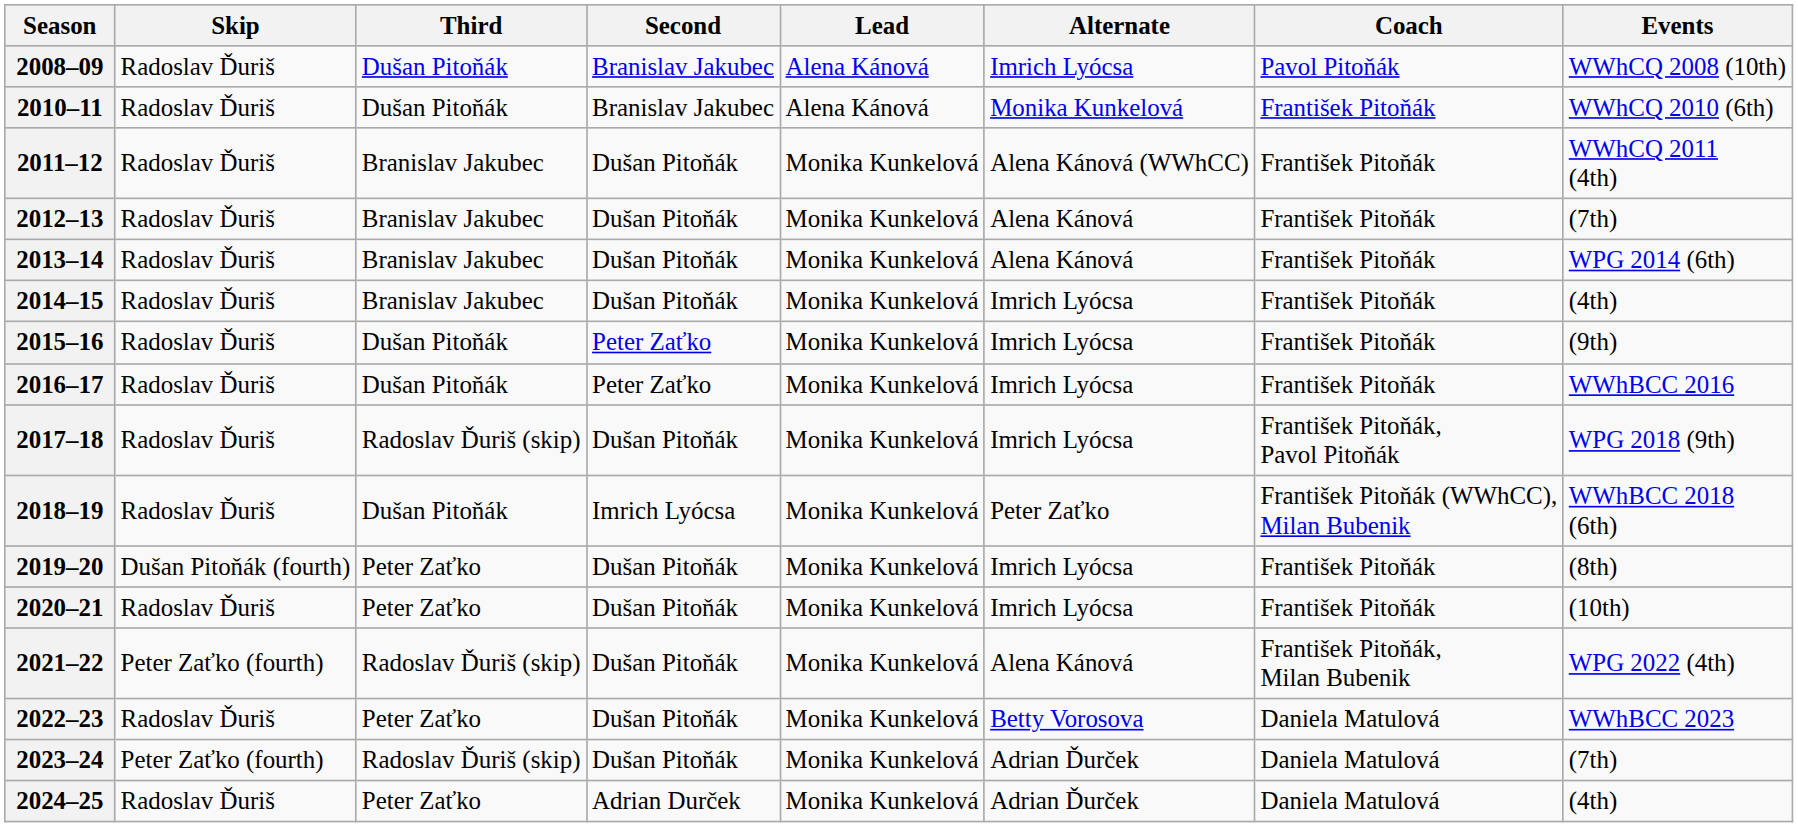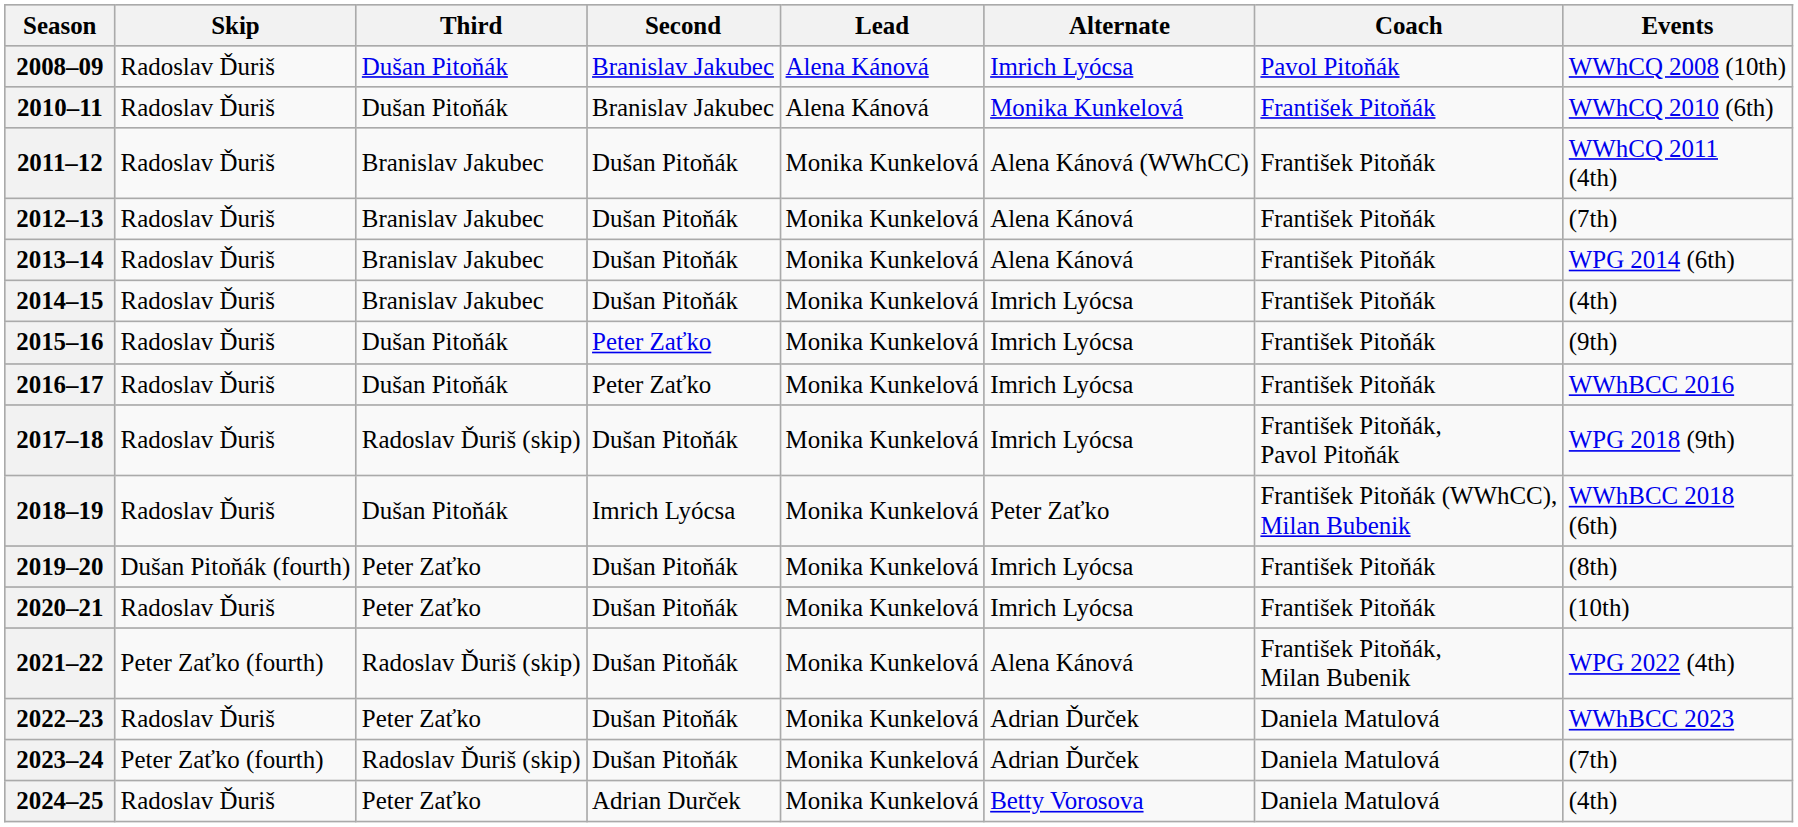 <table class="wikitable" style=font-size:95%>
 <tr>
 <th scope="col" width=60>Season</th>
 <th scope="col">Skip</th>
 <th scope="col">Third</th>
 <th scope="col">Second</th>
 <th scope="col">Lead</th>
 <th scope="col">Alternate</th>
 <th scope="col">Coach</th>
 <th scope="col">Events</th>
 </tr>
 <tr>
 <th scope="row">2008–09</th>
 <td>Radoslav Ďuriš</td>
 <td><a href='#'>Dušan Pitoňák</a></td>
 <td><a href='#'>Branislav Jakubec</a></td>
 <td><a href='#'>Alena Kánová</a></td>
 <td><a href='#'>Imrich Lyócsa</a></td>
 <td><a href='#'>Pavol Pitoňák</a></td>
 <td><a href='#'>WWhCQ 2008</a> (10th)</td>
 </tr>
 <tr>
 <th scope="row">2010–11</th>
 <td>Radoslav Ďuriš</td>
 <td>Dušan Pitoňák</td>
 <td>Branislav Jakubec</td>
 <td>Alena Kánová</td>
 <td><a href='#'>Monika Kunkelová</a></td>
 <td><a href='#'>František Pitoňák</a></td>
 <td><a href='#'>WWhCQ 2010</a> (6th)</td>
 </tr>
 <tr>
 <th scope="row">2011–12</th>
 <td>Radoslav Ďuriš</td>
 <td>Branislav Jakubec</td>
 <td>Dušan Pitoňák</td>
 <td>Monika Kunkelová</td>
 <td>Alena Kánová (WWhCC)</td>
 <td>František Pitoňák</td>
 <td><a href='#'>WWhCQ 2011</a> <br> (4th)</td>
 </tr>
 <tr>
 <th scope="row">2012–13</th>
 <td>Radoslav Ďuriš</td>
 <td>Branislav Jakubec</td>
 <td>Dušan Pitoňák</td>
 <td>Monika Kunkelová</td>
 <td>Alena Kánová</td>
 <td>František Pitoňák</td>
 <td> (7th)</td>
 </tr>
 <tr>
 <th scope="row">2013–14</th>
 <td>Radoslav Ďuriš</td>
 <td>Branislav Jakubec</td>
 <td>Dušan Pitoňák</td>
 <td>Monika Kunkelová</td>
 <td>Alena Kánová</td>
 <td>František Pitoňák</td>
 <td><a href='#'>WPG 2014</a> (6th)</td>
 </tr>
 <tr>
 <th scope="row">2014–15</th>
 <td>Radoslav Ďuriš</td>
 <td>Branislav Jakubec</td>
 <td>Dušan Pitoňák</td>
 <td>Monika Kunkelová</td>
 <td>Imrich Lyócsa</td>
 <td>František Pitoňák</td>
 <td> (4th)</td>
 </tr>
 <tr>
 <th scope="row">2015–16</th>
 <td>Radoslav Ďuriš</td>
 <td>Dušan Pitoňák</td>
 <td><a href='#'>Peter Zaťko</a></td>
 <td>Monika Kunkelová</td>
 <td>Imrich Lyócsa</td>
 <td>František Pitoňák</td>
 <td> (9th)</td>
 </tr>
 <tr>
 <th scope="row">2016–17</th>
 <td>Radoslav Ďuriš</td>
 <td>Dušan Pitoňák</td>
 <td>Peter Zaťko</td>
 <td>Monika Kunkelová</td>
 <td>Imrich Lyócsa</td>
 <td>František Pitoňák</td>
 <td><a href='#'>WWhBCC 2016</a> </td>
 </tr>
 <tr>
 <th scope="row">2017–18</th>
 <td>Radoslav Ďuriš</td>
 <td>Radoslav Ďuriš (skip)</td>
 <td>Dušan Pitoňák</td>
 <td>Monika Kunkelová</td>
 <td>Imrich Lyócsa</td>
 <td>František Pitoňák,<br>Pavol Pitoňák</td>
 <td><a href='#'>WPG 2018</a> (9th)</td>
 </tr>
 <tr>
 <th scope="row">2018–19</th>
 <td>Radoslav Ďuriš</td>
 <td>Dušan Pitoňák</td>
 <td>Imrich Lyócsa</td>
 <td>Monika Kunkelová</td>
 <td>Peter Zaťko</td>
 <td>František Pitoňák (WWhCC),<br><a href='#'>Milan Bubenik</a></td>
 <td><a href='#'>WWhBCC 2018</a> <br> (6th)</td>
 </tr>
 <tr>
 <th scope="row">2019–20</th>
 <td>Dušan Pitoňák (fourth)</td>
 <td>Peter Zaťko</td>
 <td>Dušan Pitoňák</td>
 <td>Monika Kunkelová</td>
 <td>Imrich Lyócsa</td>
 <td>František Pitoňák</td>
 <td> (8th)</td>
 </tr>
 <tr>
 <th scope="row">2020–21</th>
 <td>Radoslav Ďuriš</td>
 <td>Peter Zaťko</td>
 <td>Dušan Pitoňák</td>
 <td>Monika Kunkelová</td>
 <td>Imrich Lyócsa</td>
 <td>František Pitoňák</td>
 <td> (10th)</td>
 </tr>
 <tr>
 <th scope="row">2021–22</th>
 <td>Peter Zaťko (fourth)</td>
 <td>Radoslav Ďuriš (skip)</td>
 <td>Dušan Pitoňák</td>
 <td>Monika Kunkelová</td>
 <td>Alena Kánová</td>
 <td>František Pitoňák,<br>Milan Bubenik</td>
 <td><a href='#'>WPG 2022</a> (4th)</td>
 </tr>
 <tr>
 <th scope="row">2022–23</th>
 <td>Radoslav Ďuriš</td>
 <td>Peter Zaťko</td>
 <td>Dušan Pitoňák</td>
 <td>Monika Kunkelová</td>
-<td><a href='#'>Betty Vorosova</a></td>
+<td>Adrian Ďurček</td>
 <td>Daniela Matulová</td>
 <td><a href='#'>WWhBCC 2023</a> </td>
 </tr>
 <tr>
 <th scope="row">2023–24</th>
 <td>Peter Zaťko (fourth)</td>
 <td>Radoslav Ďuriš (skip)</td>
 <td>Dušan Pitoňák</td>
 <td>Monika Kunkelová</td>
 <td>Adrian Ďurček</td>
 <td>Daniela Matulová</td>
 <td> (7th)</td>
 </tr>
 <tr>
 <th scope="row">2024–25</th>
 <td>Radoslav Ďuriš</td>
 <td>Peter Zaťko</td>
 <td>Adrian Durček</td>
 <td>Monika Kunkelová</td>
-<td>Adrian Ďurček</td>
+<td><a href='#'>Betty Vorosova</a></td>
 <td>Daniela Matulová</td>
 <td> (4th)</td>
 </tr>
 </table>
